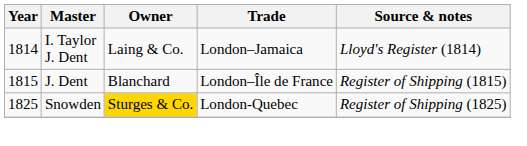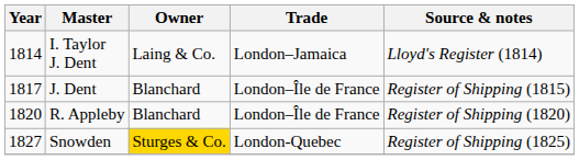 <table class="sortable wikitable">
 <tr>
 <th>Year</th>
 <th>Master</th>
 <th>Owner</th>
 <th>Trade</th>
 <th>Source & notes</th>
 </tr>
 <tr>
 <td>1814</td>
 <td>I. Taylor<br>J. Dent</td>
 <td>Laing & Co.</td>
 <td>London–Jamaica</td>
 <td><em>Lloyd's Register</em> (1814)</td>
 </tr>
 <tr>
-<td>1815</td>
+<td>1817</td>
 <td>J. Dent</td>
 <td>Blanchard</td>
 <td>London–Île de France</td>
 <td><em>Register of Shipping</em> (1815)</td>
 </tr>
 <tr>
-<td>1825</td>
+<td>1820</td>
+<td>R. Appleby</td>
+<td>Blanchard</td>
+<td>London–Île de France</td>
+<td><em>Register of Shipping</em> (1820)</td>
+</tr>
+<tr>
+<td>1827</td>
 <td>Snowden</td>
 <td style="background: gold;">Sturges & Co.</td>
 <td>London-Quebec</td>
 <td><em>Register of Shipping</em> (1825)</td>
 </tr>
 <tr>
 </tr>
 </table>
